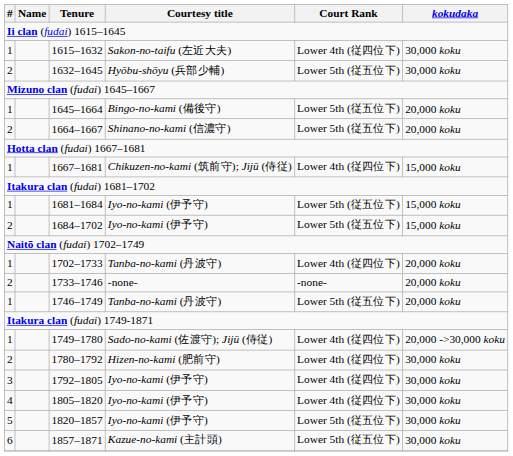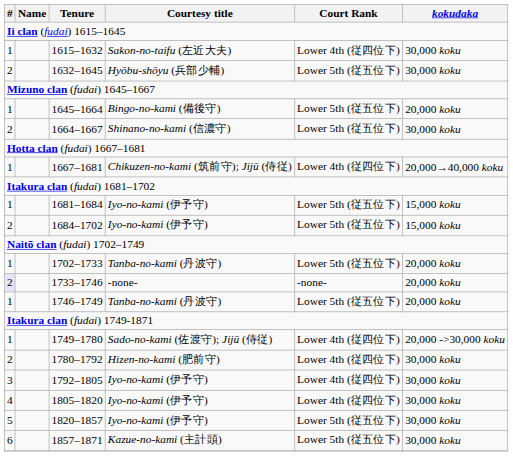 <table class=wikitable>
 <tr>
 <th>#</th>
 <th>Name</th>
 <th>Tenure</th>
 <th>Courtesy title</th>
 <th>Court Rank</th>
 <th><em><a href='#'>kokudaka</a></em></th>
 </tr>
 <tr>
 <td colspan=6> <strong><a href='#'>Ii clan</a></strong> (<em><a href='#'>fudai</a></em>) 1615–1645</td>
 </tr>
 <tr>
 <td>1</td>
 <td></td>
 <td>1615–1632</td>
 <td><em>Sakon-no-taifu</em> (左近大夫)</td>
 <td>Lower 4th (従四位下)</td>
 <td>30,000 <em>koku</em></td>
 </tr>
 <tr>
 <td>2</td>
 <td></td>
 <td>1632–1645</td>
 <td><em>Hyōbu-shōyu</em> (兵部少輔)</td>
 <td>Lower 5th (従五位下)</td>
 <td>30,000 <em>koku</em></td>
 </tr>
 <tr>
 <td colspan=6> <strong><a href='#'>Mizuno clan</a></strong> (<em>fudai</em>) 1645–1667</td>
 </tr>
 <tr>
 <td>1</td>
 <td></td>
 <td>1645–1664</td>
 <td><em>Bingo-no-kami</em> (備後守)</td>
 <td>Lower 5th (従五位下)</td>
 <td>20,000 <em>koku</em></td>
 </tr>
 <tr>
 <td>2</td>
 <td></td>
 <td>1664–1667</td>
 <td><em>Shinano-no-kami</em> (信濃守)</td>
 <td>Lower 5th (従五位下)</td>
-<td>20,000 <em>koku</em></td>
+<td>30,000 <em>koku</em></td>
 </tr>
 <tr>
 <td colspan=6> <strong><a href='#'>Hotta clan</a></strong> (<em>fudai</em>) 1667–1681</td>
 </tr>
 <tr>
 <td>1</td>
 <td></td>
 <td>1667–1681</td>
 <td><em>Chikuzen-no-kami</em> (筑前守); <em>Jijū</em> (侍従)</td>
 <td>Lower 4th (従四位下)</td>
-<td>15,000 <em>koku</em></td>
+<td>20,000→40,000 <em>koku</em></td>
 </tr>
 <tr>
 <td colspan=6> <strong><a href='#'>Itakura clan</a></strong> (<em>fudai</em>) 1681–1702</td>
 </tr>
 <tr>
 <td>1</td>
 <td></td>
 <td>1681–1684</td>
 <td><em>Iyo-no-kami</em> (伊予守)</td>
 <td>Lower 5th (従五位下)</td>
 <td>15,000 <em>koku</em></td>
 </tr>
 <tr>
 <td>2</td>
 <td></td>
 <td>1684–1702</td>
 <td><em>Iyo-no-kami</em> (伊予守)</td>
 <td>Lower 5th (従五位下)</td>
 <td>15,000 <em>koku</em></td>
 </tr>
 <tr>
 <td colspan=6> <strong><a href='#'>Naitō clan</a></strong> (<em>fudai</em>) 1702–1749</td>
 </tr>
 <tr>
 <td>1</td>
 <td></td>
 <td>1702–1733</td>
 <td><em>Tanba-no-kami</em> (丹波守)</td>
-<td>Lower 4th (従四位下)</td>
+<td>Lower 5th (従五位下)</td>
 <td>20,000 <em>koku</em></td>
 </tr>
 <tr>
-<td>2</td>
+<td style="background: lavender;">2</td>
 <td></td>
 <td>1733–1746</td>
 <td>-none-</td>
 <td>-none-</td>
 <td>20,000 <em>koku</em></td>
 </tr>
 <tr>
 <td>1</td>
 <td></td>
 <td>1746–1749</td>
 <td><em>Tanba-no-kami</em> (丹波守)</td>
 <td>Lower 5th (従五位下)</td>
 <td>20,000 <em>koku</em></td>
 </tr>
 <tr>
 <td colspan=6> <strong><a href='#'>Itakura clan</a></strong> (<em>fudai</em>) 1749-1871</td>
 </tr>
 <tr>
 <td>1</td>
 <td></td>
 <td>1749–1780</td>
 <td><em>Sado-no-kami</em> (佐渡守); <em>Jijū</em> (侍従)</td>
 <td>Lower 4th (従四位下)</td>
 <td>20,000 ->30,000 <em>koku</em></td>
 </tr>
 <tr>
 <td>2</td>
 <td></td>
 <td>1780–1792</td>
 <td><em>Hizen-no-kami</em> (肥前守)</td>
 <td>Lower 4th (従四位下)</td>
 <td>30,000 <em>koku</em></td>
 </tr>
 <tr>
 <td>3</td>
 <td></td>
 <td>1792–1805</td>
 <td><em>Iyo-no-kami</em> (伊予守)</td>
 <td>Lower 4th (従四位下)</td>
 <td>30,000 <em>koku</em></td>
 </tr>
 <tr>
 <td>4</td>
 <td></td>
 <td>1805–1820</td>
 <td><em>Iyo-no-kami</em> (伊予守)</td>
 <td>Lower 4th (従四位下)</td>
 <td>30,000 <em>koku</em></td>
 </tr>
 <tr>
 <td>5</td>
 <td></td>
 <td>1820–1857</td>
 <td><em>Iyo-no-kami</em> (伊予守)</td>
 <td>Lower 5th (従五位下)</td>
 <td>30,000 <em>koku</em></td>
 </tr>
 <tr>
 <td>6</td>
 <td></td>
 <td>1857–1871</td>
 <td><em>Kazue-no-kami</em> (主計頭)</td>
 <td>Lower 5th (従五位下)</td>
 <td>30,000 <em>koku</em></td>
 </tr>
 <tr>
 </tr>
 </table>
